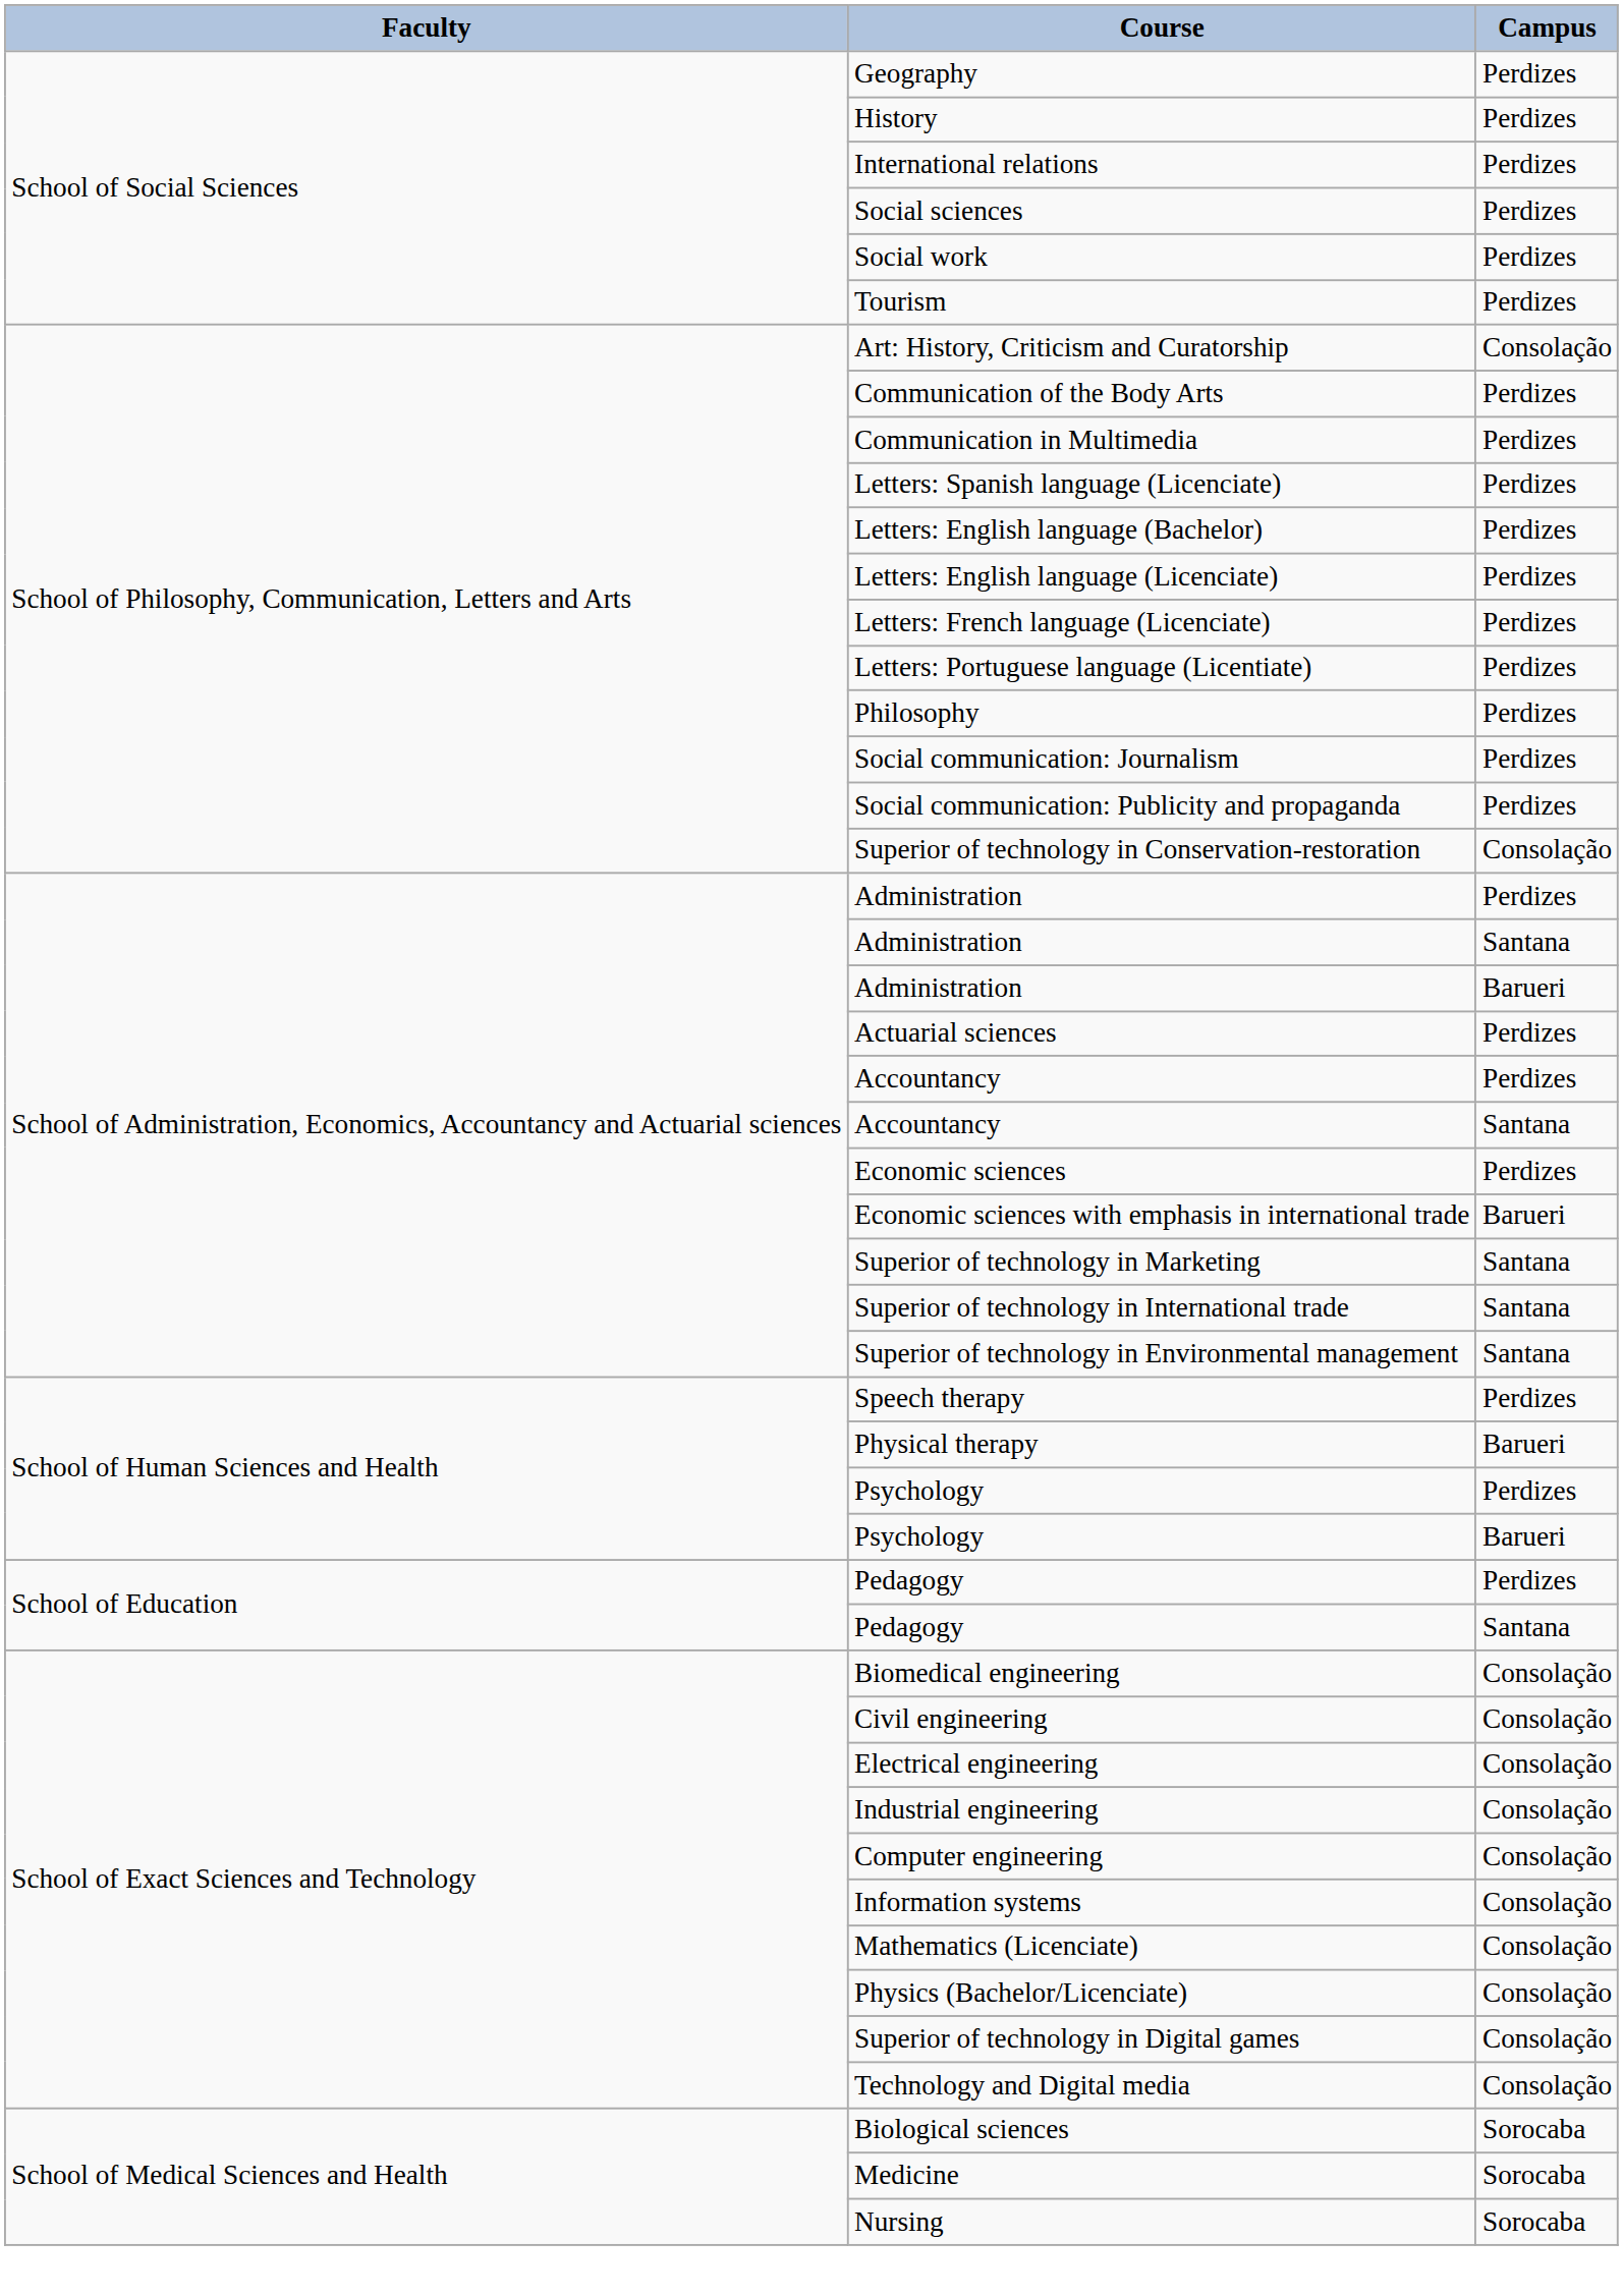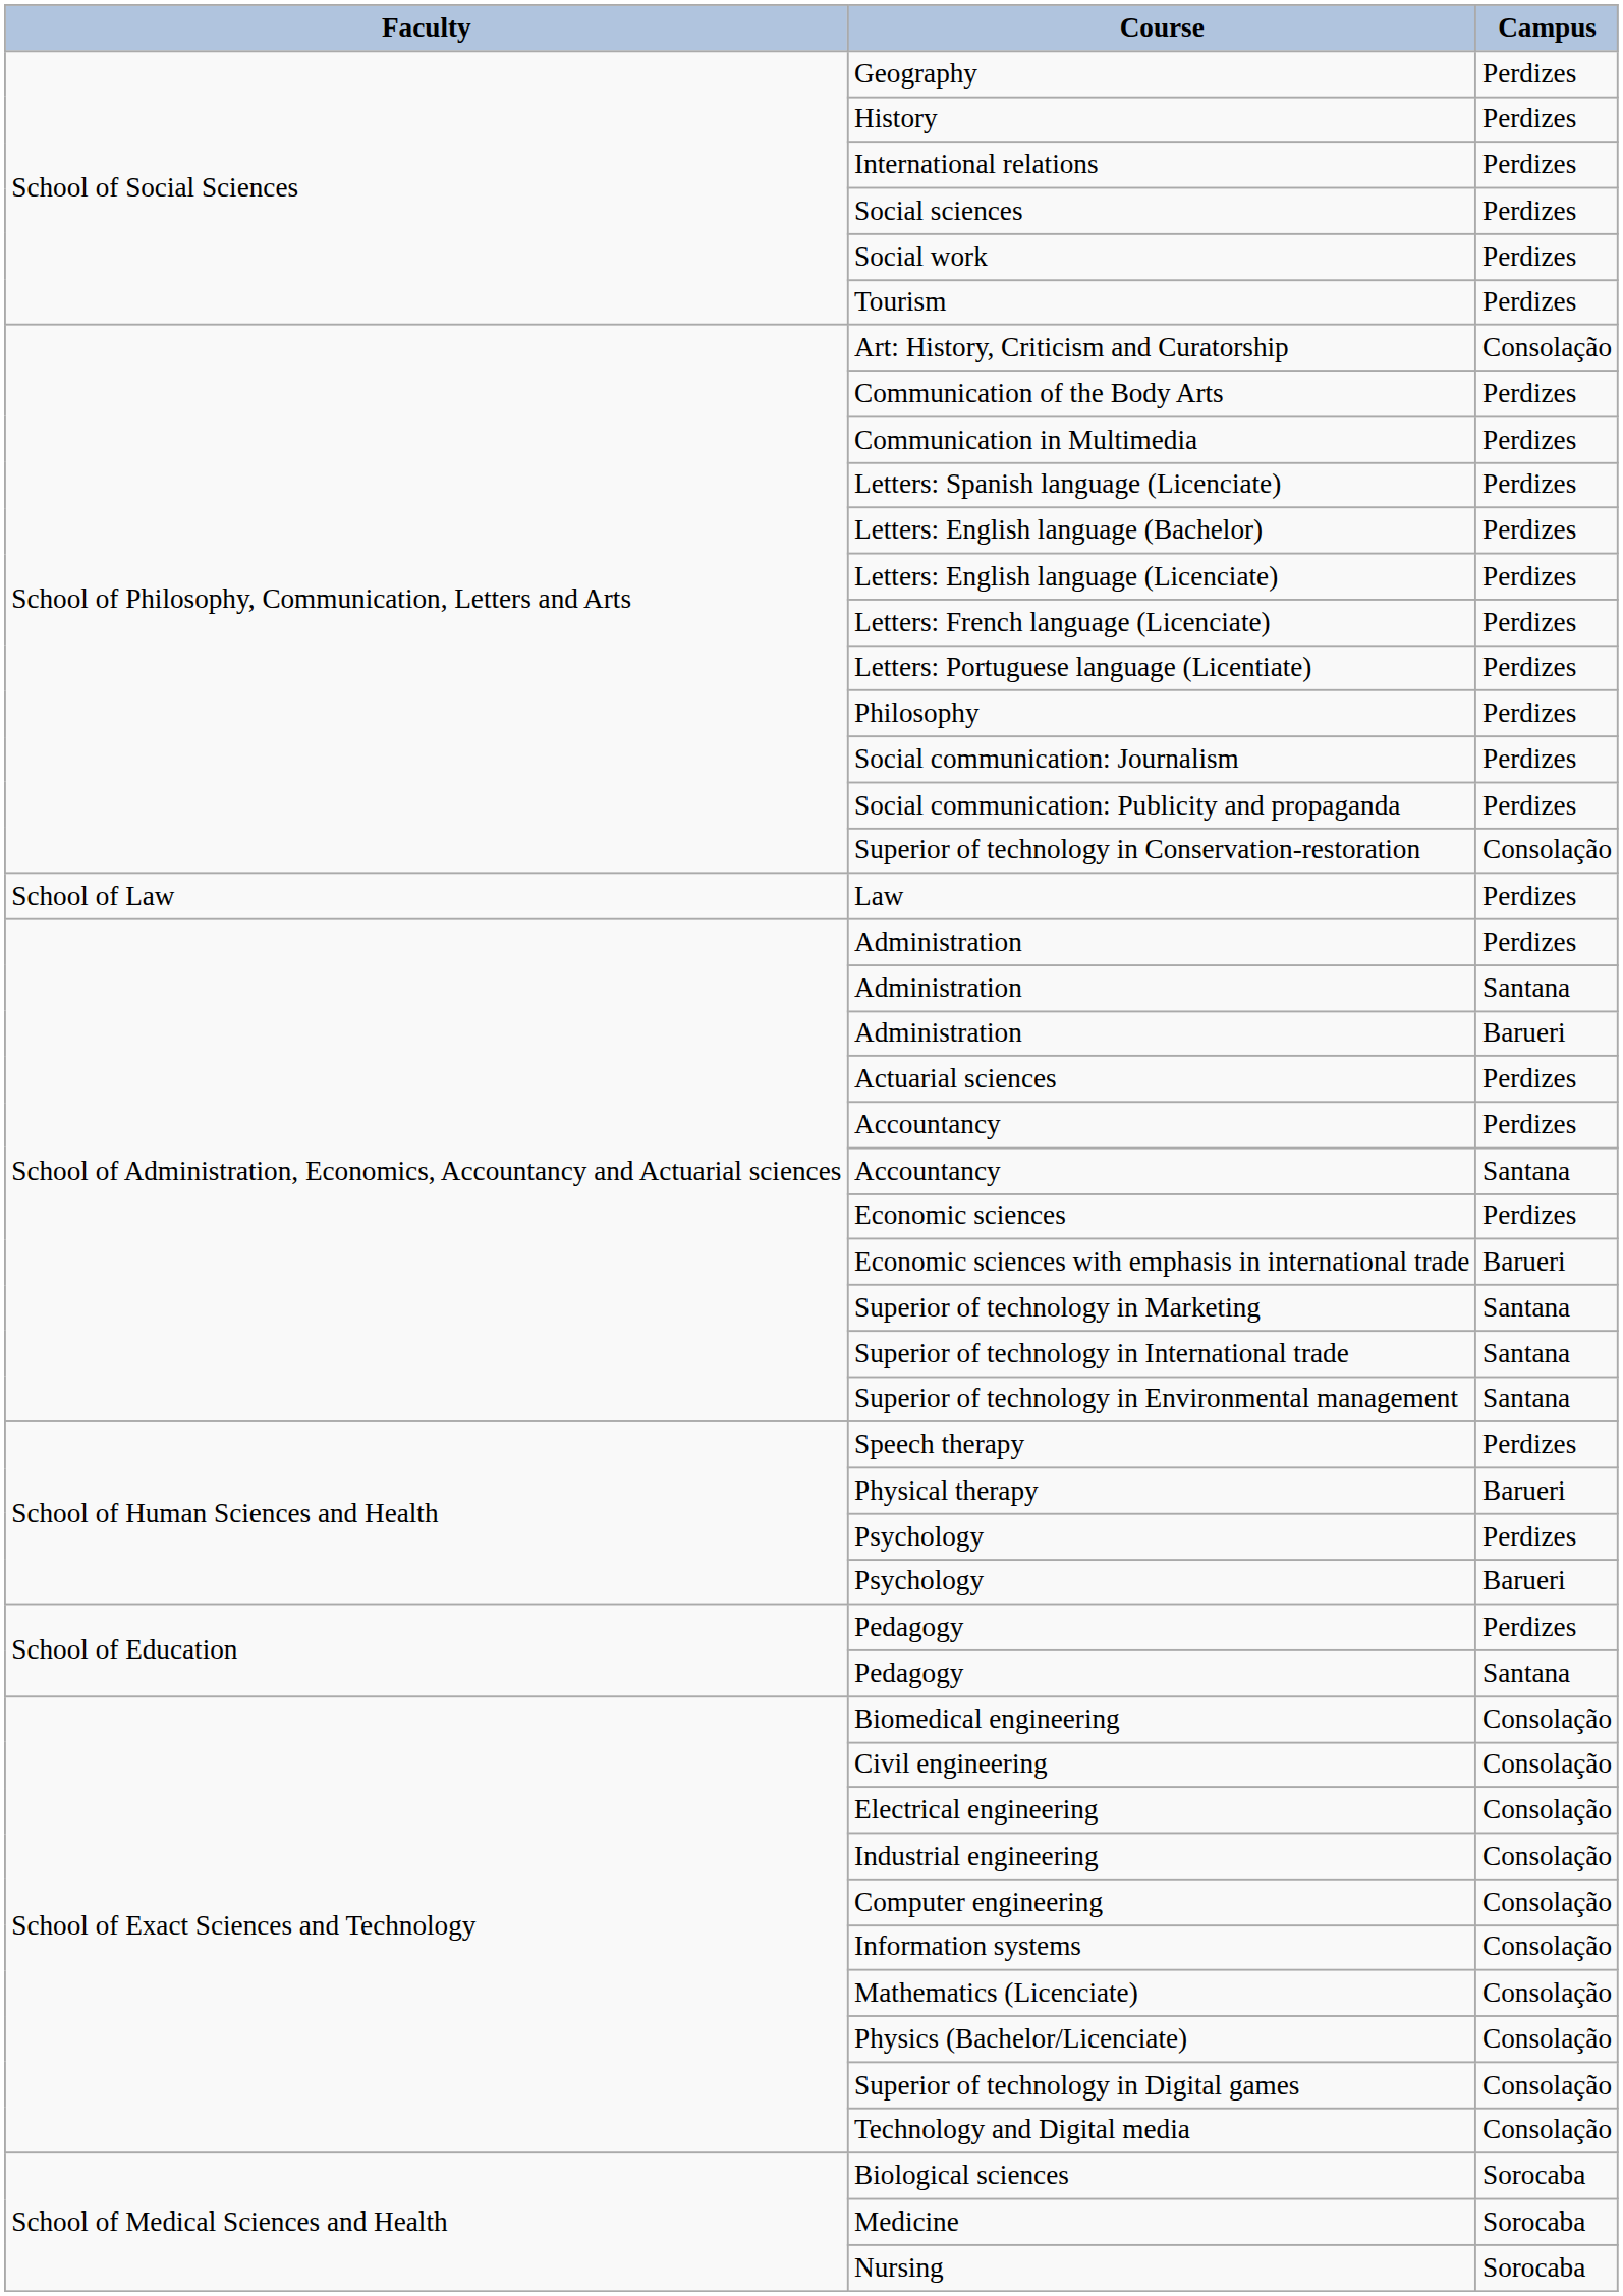 <table class="wikitable" style="font-size:90%;">
 <tr>
 <th style="background:#B0C4DE;">Faculty</th>
 <th style="background:#B0C4DE;">Course</th>
 <th style="background:#B0C4DE;">Campus</th>
 </tr>
 <tr>
 <td rowspan="6">School of Social Sciences</td>
 <td>Geography</td>
 <td>Perdizes</td>
 </tr>
 <tr>
 <td>History</td>
 <td>Perdizes</td>
 </tr>
 <tr>
 <td>International relations</td>
 <td>Perdizes</td>
 </tr>
 <tr>
 <td>Social sciences</td>
 <td>Perdizes</td>
 </tr>
 <tr>
 <td>Social work</td>
 <td>Perdizes</td>
 </tr>
 <tr>
 <td>Tourism</td>
 <td>Perdizes</td>
 </tr>
 <tr>
 <td rowspan="12">School of Philosophy, Communication, Letters and Arts</td>
 <td>Art: History, Criticism and Curatorship</td>
 <td>Consolação</td>
 </tr>
 <tr>
 <td>Communication of the Body Arts</td>
 <td>Perdizes</td>
 </tr>
 <tr>
 <td>Communication in Multimedia</td>
 <td>Perdizes</td>
 </tr>
 <tr>
 <td>Letters: Spanish language (Licenciate)</td>
 <td>Perdizes</td>
 </tr>
 <tr>
 <td>Letters: English language (Bachelor)</td>
 <td>Perdizes</td>
 </tr>
 <tr>
 <td>Letters: English language (Licenciate)</td>
 <td>Perdizes</td>
 </tr>
 <tr>
 <td>Letters: French language (Licenciate)</td>
 <td>Perdizes</td>
 </tr>
 <tr>
 <td>Letters: Portuguese language (Licentiate)</td>
 <td>Perdizes</td>
 </tr>
 <tr>
 <td>Philosophy</td>
 <td>Perdizes</td>
 </tr>
 <tr>
 <td>Social communication: Journalism</td>
 <td>Perdizes</td>
 </tr>
 <tr>
 <td>Social communication: Publicity and propaganda</td>
 <td>Perdizes</td>
 </tr>
 <tr>
 <td>Superior of technology in Conservation-restoration</td>
 <td>Consolação</td>
+</tr>
+<tr>
+<td rowspan="1">School of Law</td>
+<td>Law</td>
+<td>Perdizes</td>
 </tr>
 <tr>
 <td rowspan="11">School of Administration, Economics, Accountancy and Actuarial sciences</td>
 <td>Administration</td>
 <td>Perdizes</td>
 </tr>
 <tr>
 <td>Administration</td>
 <td>Santana</td>
 </tr>
 <tr>
 <td>Administration</td>
 <td>Barueri</td>
 </tr>
 <tr>
 <td>Actuarial sciences</td>
 <td>Perdizes</td>
 </tr>
 <tr>
 <td>Accountancy</td>
 <td>Perdizes</td>
 </tr>
 <tr>
 <td>Accountancy</td>
 <td>Santana</td>
 </tr>
 <tr>
 <td>Economic sciences</td>
 <td>Perdizes</td>
 </tr>
 <tr>
 <td>Economic sciences with emphasis in international trade</td>
 <td>Barueri</td>
 </tr>
 <tr>
 <td>Superior of technology in Marketing</td>
 <td>Santana</td>
 </tr>
 <tr>
 <td>Superior of technology in International trade</td>
 <td>Santana</td>
 </tr>
 <tr>
 <td>Superior of technology in Environmental management</td>
 <td>Santana</td>
 </tr>
 <tr>
 <td rowspan="4">School of Human Sciences and Health</td>
 <td>Speech therapy</td>
 <td>Perdizes</td>
 </tr>
 <tr>
 <td>Physical therapy</td>
 <td>Barueri</td>
 </tr>
 <tr>
 <td>Psychology</td>
 <td>Perdizes</td>
 </tr>
 <tr>
 <td>Psychology</td>
 <td>Barueri</td>
 </tr>
 <tr>
 <td rowspan="2">School of Education</td>
 <td>Pedagogy</td>
 <td>Perdizes</td>
 </tr>
 <tr>
 <td>Pedagogy</td>
 <td>Santana</td>
 </tr>
 <tr>
 <td rowspan="10">School of Exact Sciences and Technology</td>
 <td>Biomedical engineering</td>
 <td>Consolação</td>
 </tr>
 <tr>
 <td>Civil engineering</td>
 <td>Consolação</td>
 </tr>
 <tr>
 <td>Electrical engineering</td>
 <td>Consolação</td>
 </tr>
 <tr>
 <td>Industrial engineering</td>
 <td>Consolação</td>
 </tr>
 <tr>
 <td>Computer engineering</td>
 <td>Consolação</td>
 </tr>
 <tr>
 <td>Information systems</td>
 <td>Consolação</td>
 </tr>
 <tr>
 <td>Mathematics (Licenciate)</td>
 <td>Consolação</td>
 </tr>
 <tr>
 <td>Physics (Bachelor/Licenciate)</td>
 <td>Consolação</td>
 </tr>
 <tr>
 <td>Superior of technology in Digital games</td>
 <td>Consolação</td>
 </tr>
 <tr>
 <td>Technology and Digital media</td>
 <td>Consolação</td>
 </tr>
 <tr>
 <td rowspan="3">School of Medical Sciences and Health</td>
 <td>Biological sciences</td>
 <td>Sorocaba</td>
 </tr>
 <tr>
 <td>Medicine</td>
 <td>Sorocaba</td>
 </tr>
 <tr>
 <td>Nursing</td>
 <td>Sorocaba</td>
 </tr>
 </table>
